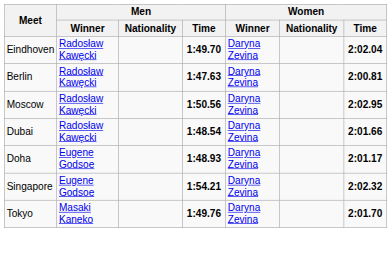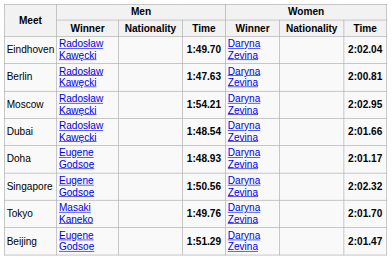 <table class="wikitable">
 <tr>
 <th rowspan="2">Meet</th>
 <th colspan="3">Men</th>
 <th colspan="3">Women</th>
 </tr>
 <tr>
 <th width=150>Winner</th>
 <th width=130>Nationality</th>
 <th width=80>Time</th>
 <th width=150>Winner</th>
 <th width=130>Nationality</th>
 <th width=80>Time</th>
 </tr>
 <tr>
 <td>Eindhoven</td>
 <td><a href='#'>Radosław Kawęcki</a></td>
 <td></td>
 <td align=center><strong>1:49.70</strong></td>
 <td><a href='#'>Daryna Zevina</a></td>
 <td></td>
 <td align=center><strong>2:02.04</strong></td>
 </tr>
 <tr>
 <td>Berlin</td>
 <td><a href='#'>Radosław Kawęcki</a></td>
 <td></td>
 <td align=center><strong>1:47.63</strong></td>
 <td><a href='#'>Daryna Zevina</a></td>
 <td></td>
 <td align=center><strong>2:00.81</strong></td>
 </tr>
 <tr>
 <td>Moscow</td>
 <td><a href='#'>Radosław Kawęcki</a></td>
 <td></td>
-<td align=center><strong>1:50.56</strong></td>
+<td align=center><strong>1:54.21</strong></td>
 <td><a href='#'>Daryna Zevina</a></td>
 <td></td>
 <td align=center><strong>2:02.95</strong></td>
 </tr>
 <tr>
 <td>Dubai</td>
 <td><a href='#'>Radosław Kawęcki</a></td>
 <td></td>
 <td align=center><strong>1:48.54</strong></td>
 <td><a href='#'>Daryna Zevina</a></td>
 <td></td>
 <td align=center><strong>2:01.66</strong></td>
 </tr>
 <tr>
 <td>Doha</td>
 <td><a href='#'>Eugene Godsoe</a></td>
 <td></td>
 <td align=center><strong>1:48.93</strong></td>
 <td><a href='#'>Daryna Zevina</a></td>
 <td></td>
 <td align=center><strong>2:01.17</strong></td>
 </tr>
 <tr>
 <td>Singapore</td>
 <td><a href='#'>Eugene Godsoe</a></td>
 <td></td>
-<td align=center><strong>1:54.21</strong></td>
+<td align=center><strong>1:50.56</strong></td>
 <td><a href='#'>Daryna Zevina</a></td>
 <td></td>
 <td align=center><strong>2:02.32</strong></td>
 </tr>
 <tr>
 <td>Tokyo</td>
 <td><a href='#'>Masaki Kaneko</a></td>
 <td></td>
 <td align=center><strong>1:49.76</strong></td>
 <td><a href='#'>Daryna Zevina</a></td>
 <td></td>
 <td align=center><strong>2:01.70</strong></td>
 </tr>
+<tr>
+<td>Beijing</td>
+<td><a href='#'>Eugene Godsoe</a></td>
+<td></td>
+<td align=center><strong>1:51.29</strong></td>
+<td><a href='#'>Daryna Zevina</a></td>
+<td></td>
+<td align=center><strong>2:01.47</strong></td>
+</tr>
 </table>
